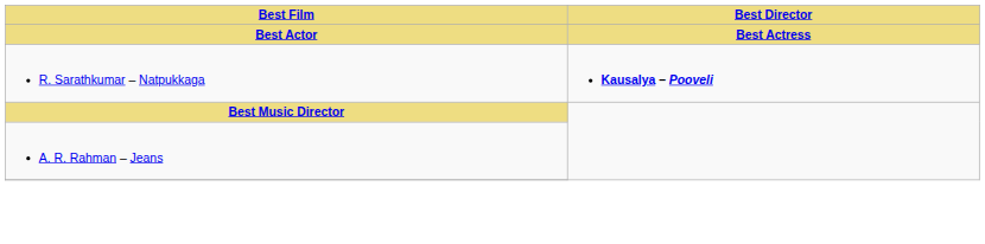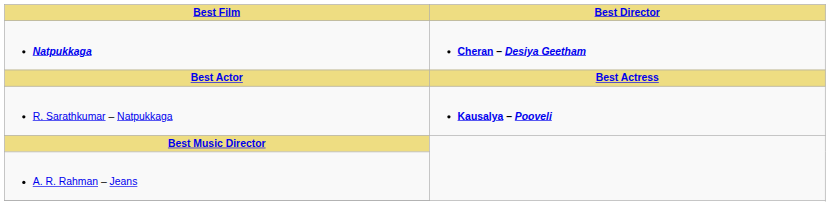 <table class="wikitable" width =100% |>
 <tr>
 <th ! style="background:#eedd82; text-align:center;"><a href='#'>Best Film</a></th>
 <th ! style="background:#eedd82; text-align:center;"><a href='#'>Best Director</a></th>
+</tr>
+<tr>
+<td valign="top"><br><ul><li><strong><em><a href='#'>Natpukkaga</a></em></strong></li></ul></td>
+<td valign="top"><br><ul><li><strong><a href='#'>Cheran</a> – <em><a href='#'>Desiya Geetham</a><strong><em></li></ul></td>
 </tr>
 <tr>
 <th ! style="background:#eedd82; text-align:center;"><a href='#'>Best Actor</a></th>
 <th ! style="background:#eedd82; text-align:center;"><a href='#'>Best Actress</a></th>
 </tr>
 <tr>
 <td><br><ul><li></strong><a href='#'>R. Sarathkumar</a> – </em><a href='#'>Natpukkaga</a></em></strong></li></ul></td>
 <td><br><ul><li><strong><a href='#'>Kausalya</a> – <em><a href='#'>Pooveli</a><strong><em></li></ul></td>
 </tr>
 <tr>
 <th ! style="background:#eedd82; text-align:center;"><a href='#'>Best Music Director</a></th>
 </tr>
 <tr>
 <td><br><ul><li></strong><a href='#'>A. R. Rahman</a> – </em><a href='#'>Jeans</a></em></strong></li></ul></td>
 </tr>
 <tr>
 </tr>
 </table>
